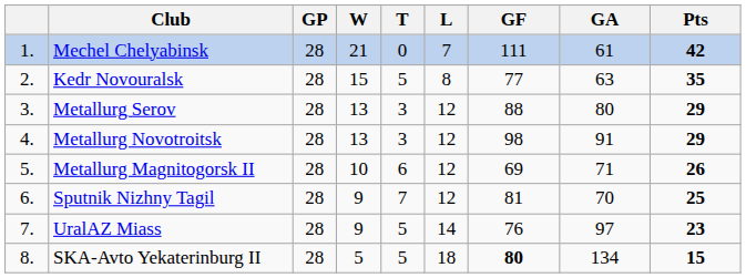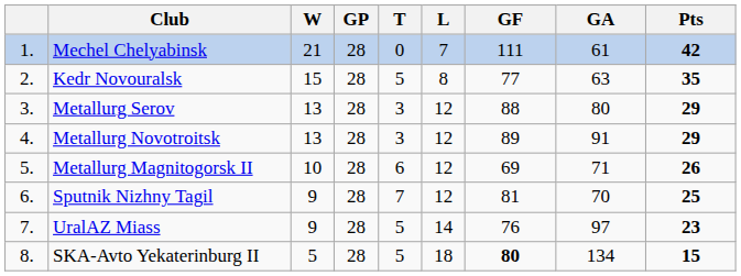 <table class="wikitable">
 <tr>
 <th width="30"></th>
 <th width="200">Club</th>
+<th width="30">W</th>
 <th width="30">GP</th>
-<th width="30">W</th>
 <th width="30">T</th>
 <th width="30">L</th>
 <th width="70">GF</th>
 <th width="70">GA</th>
 <th width="70">Pts</th>
 </tr>
 <tr bgcolor="#BCD2EE" align="center">
 <td>1.</td>
 <td align="left"><a href='#'>Mechel Chelyabinsk</a></td>
+<td>21</td>
 <td>28</td>
-<td>21</td>
 <td>0</td>
 <td>7</td>
 <td>111</td>
 <td>61</td>
 <td><strong>42</strong></td>
 </tr>
 <tr align="center">
 <td>2.</td>
 <td align="left"><a href='#'>Kedr Novouralsk</a></td>
+<td>15</td>
 <td>28</td>
-<td>15</td>
 <td>5</td>
 <td>8</td>
 <td>77</td>
 <td>63</td>
 <td><strong>35</strong></td>
 </tr>
 <tr align="center">
 <td>3.</td>
 <td align="left"><a href='#'>Metallurg Serov</a></td>
+<td>13</td>
 <td>28</td>
-<td>13</td>
 <td>3</td>
 <td>12</td>
 <td>88</td>
 <td>80</td>
 <td><strong>29</strong></td>
 </tr>
 <tr align="center">
 <td>4.</td>
 <td align="left"><a href='#'>Metallurg Novotroitsk</a></td>
+<td>13</td>
 <td>28</td>
-<td>13</td>
 <td>3</td>
 <td>12</td>
-<td>98</td>
+<td>89</td>
 <td>91</td>
 <td><strong>29</strong></td>
 </tr>
 <tr align="center">
 <td>5.</td>
 <td align="left"><a href='#'>Metallurg Magnitogorsk II</a></td>
+<td>10</td>
 <td>28</td>
-<td>10</td>
 <td>6</td>
 <td>12</td>
 <td>69</td>
 <td>71</td>
 <td><strong>26</strong></td>
 </tr>
 <tr align="center">
 <td>6.</td>
 <td align="left"><a href='#'>Sputnik Nizhny Tagil</a></td>
+<td>9</td>
 <td>28</td>
-<td>9</td>
 <td>7</td>
 <td>12</td>
 <td>81</td>
 <td>70</td>
 <td><strong>25</strong></td>
 </tr>
 <tr align="center">
 <td>7.</td>
 <td align="left"><a href='#'>UralAZ Miass</a></td>
+<td>9</td>
 <td>28</td>
-<td>9</td>
 <td>5</td>
 <td>14</td>
 <td>76</td>
 <td>97</td>
 <td><strong>23</strong></td>
 </tr>
 <tr align="center">
 <td>8.</td>
 <td align="left">SKA-Avto Yekaterinburg II</td>
+<td>5</td>
 <td>28</td>
-<td>5</td>
 <td>5</td>
 <td>18</td>
 <td><strong>80</strong></td>
 <td>134</td>
 <td><strong>15</strong></td>
 </tr>
 </table>
